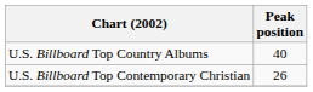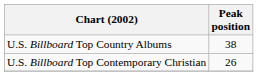 <table class="wikitable">
 <tr>
 <th>Chart (2002)</th>
 <th>Peak<br>position</th>
 </tr>
 <tr>
 <td>U.S. <em>Billboard</em> Top Country Albums</td>
-<td align="center">40</td>
+<td align="center">38</td>
 </tr>
 <tr>
 <td>U.S. <em>Billboard</em> Top Contemporary Christian</td>
 <td align="center">26</td>
 </tr>
 <tr>
 </tr>
 </table>
